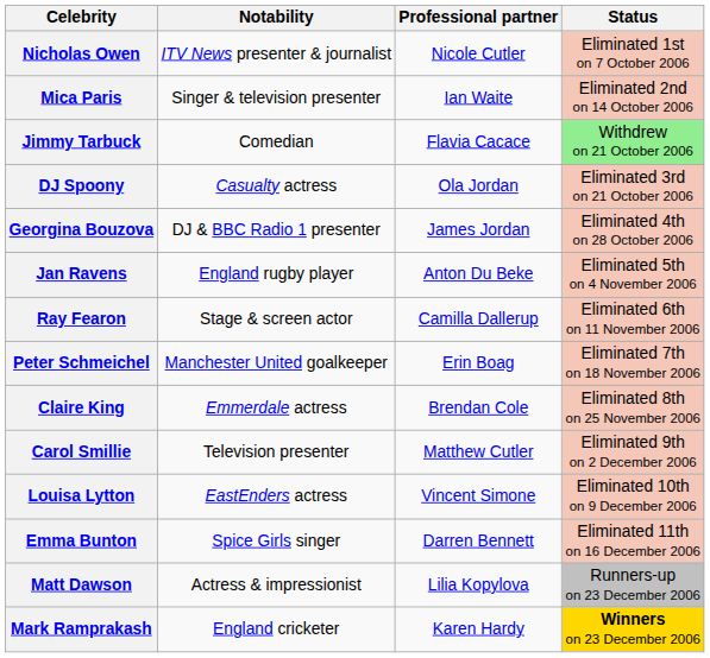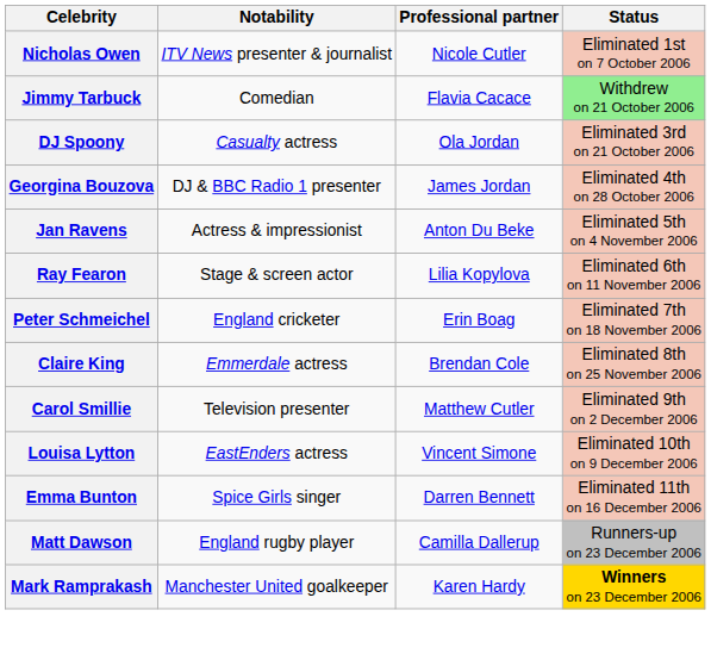 <table class="wikitable sortable" style="text-align:center;">
 <tr>
 <th scope="col">Celebrity</th>
 <th scope="col" class="unsortable">Notability</th>
 <th scope="col">Professional partner</th>
 <th scope="col">Status</th>
 </tr>
 <tr>
 <th scope="row"><a href='#'>Nicholas Owen</a></th>
 <td><em><a href='#'>ITV News</a></em> presenter & journalist</td>
 <td><a href='#'>Nicole Cutler</a></td>
 <td bgcolor="f4c7b8">Eliminated 1st<br><small>on 7 October 2006</small></td>
-</tr>
-<tr>
-<th scope="row"><a href='#'>Mica Paris</a></th>
-<td>Singer & television presenter</td>
-<td><a href='#'>Ian Waite</a></td>
-<td bgcolor="f4c7b8">Eliminated 2nd<br><small>on 14 October 2006</small></td>
 </tr>
 <tr>
 <th scope="row"><a href='#'>Jimmy Tarbuck</a></th>
 <td>Comedian</td>
 <td><a href='#'>Flavia Cacace</a></td>
 <td bgcolor="lightgreen">Withdrew<br><small>on 21 October 2006</small></td>
 </tr>
 <tr>
 <th scope="row"><a href='#'>DJ Spoony</a></th>
 <td><em><a href='#'>Casualty</a></em> actress</td>
 <td><a href='#'>Ola Jordan</a></td>
 <td bgcolor="f4c7b8">Eliminated 3rd<br><small>on 21 October 2006</small></td>
 </tr>
 <tr>
 <th scope="row"><a href='#'>Georgina Bouzova</a></th>
 <td>DJ & <a href='#'>BBC Radio 1</a> presenter</td>
 <td><a href='#'>James Jordan</a></td>
 <td bgcolor="f4c7b8">Eliminated 4th<br><small>on 28 October 2006</small></td>
 </tr>
 <tr>
 <th scope="row"><a href='#'>Jan Ravens</a></th>
-<td><a href='#'>England</a> rugby player</td>
+<td>Actress & impressionist</td>
 <td><a href='#'>Anton Du Beke</a></td>
 <td bgcolor="f4c7b8">Eliminated 5th<br><small>on 4 November 2006</small></td>
 </tr>
 <tr>
 <th scope="row"><a href='#'>Ray Fearon</a></th>
 <td>Stage & screen actor</td>
-<td><a href='#'>Camilla Dallerup</a></td>
+<td><a href='#'>Lilia Kopylova</a></td>
 <td bgcolor="f4c7b8">Eliminated 6th<br><small>on 11 November 2006</small></td>
 </tr>
 <tr>
 <th scope="row"><a href='#'>Peter Schmeichel</a></th>
-<td><a href='#'>Manchester United</a> goalkeeper</td>
+<td><a href='#'>England</a> cricketer</td>
 <td><a href='#'>Erin Boag</a></td>
 <td bgcolor="f4c7b8">Eliminated 7th<br><small>on 18 November 2006</small></td>
 </tr>
 <tr>
 <th scope="row"><a href='#'>Claire King</a></th>
 <td><em><a href='#'>Emmerdale</a></em> actress</td>
 <td><a href='#'>Brendan Cole</a></td>
 <td bgcolor="f4c7b8">Eliminated 8th<br><small>on 25 November 2006</small></td>
 </tr>
 <tr>
 <th scope="row"><a href='#'>Carol Smillie</a></th>
 <td>Television presenter</td>
 <td><a href='#'>Matthew Cutler</a></td>
 <td style="background:#f4c7b8;">Eliminated 9th<br><small>on 2 December 2006</small></td>
 </tr>
 <tr>
 <th scope="row"><a href='#'>Louisa Lytton</a></th>
 <td><em><a href='#'>EastEnders</a></em> actress</td>
 <td><a href='#'>Vincent Simone</a></td>
 <td style="background:#f4c7b8;">Eliminated 10th<br><small>on 9 December 2006</small></td>
 </tr>
 <tr>
 <th scope="row"><a href='#'>Emma Bunton</a></th>
 <td><a href='#'>Spice Girls</a> singer</td>
 <td><a href='#'>Darren Bennett</a></td>
 <td bgcolor="f4c7b8">Eliminated 11th<br><small>on 16 December 2006</small></td>
 </tr>
 <tr>
 <th scope="row"><a href='#'>Matt Dawson</a></th>
-<td>Actress & impressionist</td>
-<td><a href='#'>Lilia Kopylova</a></td>
+<td><a href='#'>England</a> rugby player</td>
+<td><a href='#'>Camilla Dallerup</a></td>
 <td bgcolor="silver">Runners-up<br><small>on 23 December 2006</small></td>
 </tr>
 <tr>
 <th scope="row"><a href='#'>Mark Ramprakash</a></th>
-<td><a href='#'>England</a> cricketer</td>
+<td><a href='#'>Manchester United</a> goalkeeper</td>
 <td><a href='#'>Karen Hardy</a></td>
 <td bgcolor="gold"><strong>Winners</strong><br><small>on 23 December 2006</small></td>
 </tr>
 </table>
